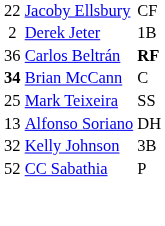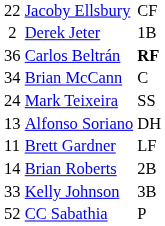 <table>
 <tr>
 <td>22</td>
 <td><a href='#'>Jacoby Ellsbury</a></td>
 <td>CF</td>
 </tr>
 <tr>
 <td> 2</td>
 <td><a href='#'>Derek Jeter</a></td>
 <td>1B</td>
 </tr>
 <tr>
 <td>36</td>
 <td><a href='#'>Carlos Beltrán</a></td>
 <td><strong>RF</strong></td>
 </tr>
 <tr>
-<td><strong>34</strong></td>
+<td>34</td>
 <td><a href='#'>Brian McCann</a></td>
 <td>C</td>
 </tr>
 <tr>
-<td>25</td>
+<td>24</td>
 <td><a href='#'>Mark Teixeira</a></td>
 <td>SS</td>
 </tr>
 <tr>
 <td>13</td>
 <td><a href='#'>Alfonso Soriano</a></td>
 <td>DH</td>
 </tr>
 <tr>
-<td>32</td>
+<td>11</td>
+<td><a href='#'>Brett Gardner</a></td>
+<td>LF</td>
+</tr>
+<tr>
+<td>14</td>
+<td><a href='#'>Brian Roberts</a></td>
+<td>2B</td>
+</tr>
+<tr>
+<td>33</td>
 <td><a href='#'>Kelly Johnson</a></td>
 <td>3B</td>
 </tr>
 <tr>
 <td>52</td>
 <td><a href='#'>CC Sabathia</a></td>
 <td>P</td>
 </tr>
 </table>
